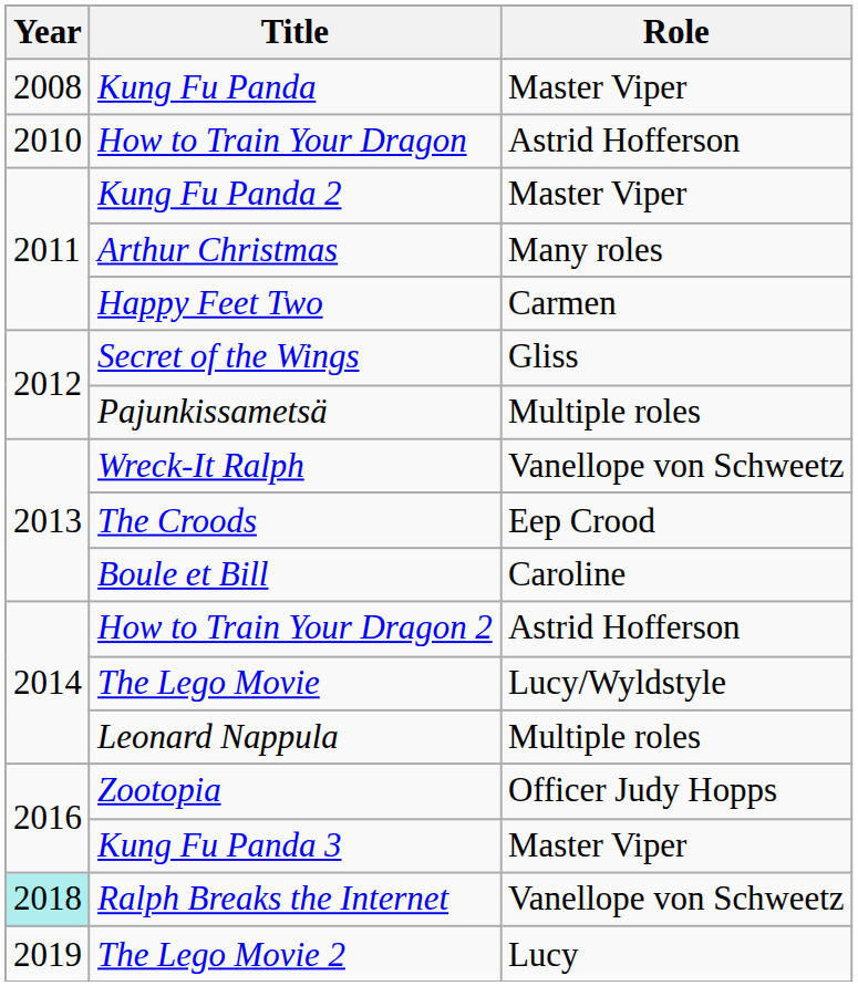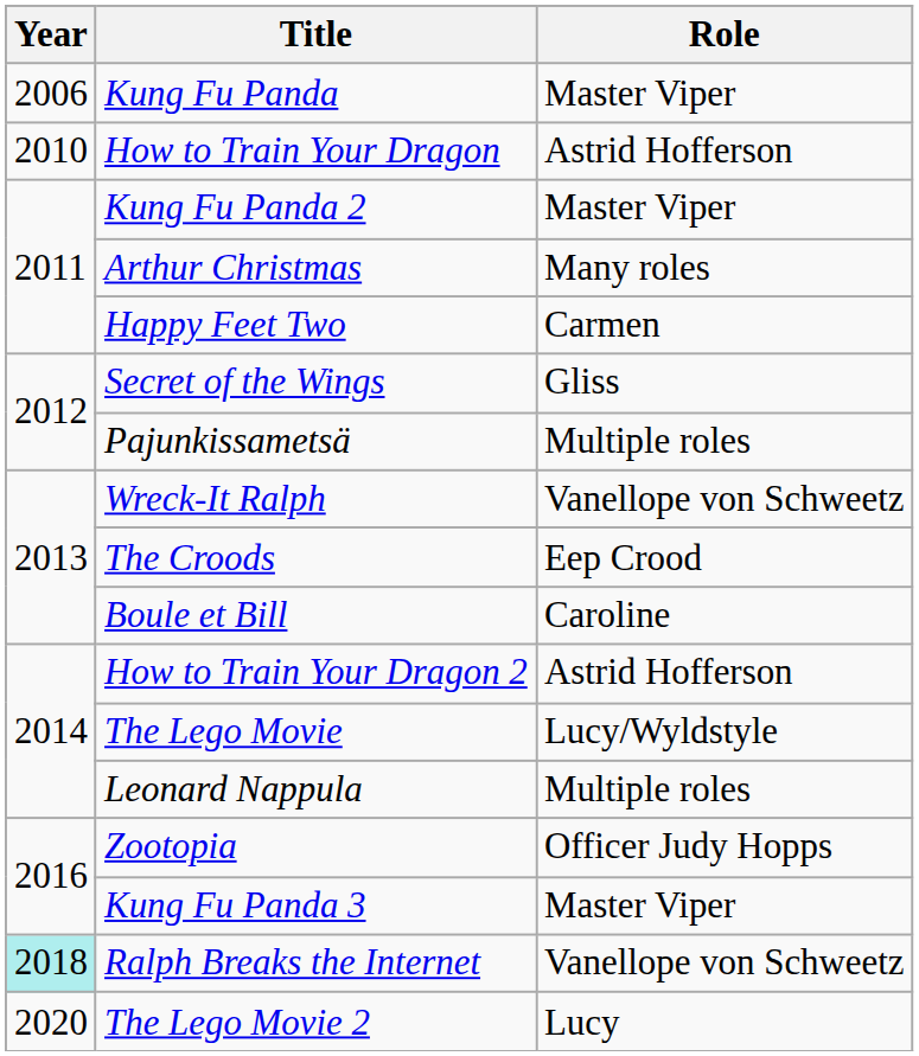 <table class="wikitable">
 <tr>
 <th>Year</th>
 <th>Title</th>
 <th>Role</th>
 </tr>
 <tr>
-<td>2008</td>
+<td>2006</td>
 <td><em><a href='#'>Kung Fu Panda</a></em></td>
 <td>Master Viper</td>
 </tr>
 <tr>
 <td>2010</td>
 <td><a href='#'><em>How to Train Your Dragon</em></a></td>
 <td>Astrid Hofferson</td>
 </tr>
 <tr>
 <td rowspan="3">2011</td>
 <td><em><a href='#'>Kung Fu Panda 2</a></em></td>
 <td>Master Viper</td>
 </tr>
 <tr>
 <td><em><a href='#'>Arthur Christmas</a></em></td>
 <td>Many roles</td>
 </tr>
 <tr>
 <td><em><a href='#'>Happy Feet Two</a></em></td>
 <td>Carmen</td>
 </tr>
 <tr>
 <td rowspan="2">2012</td>
 <td><em><a href='#'>Secret of the Wings</a></em></td>
 <td>Gliss</td>
 </tr>
 <tr>
 <td><em>Pajunkissametsä</em></td>
 <td>Multiple roles</td>
 </tr>
 <tr>
 <td rowspan="3">2013</td>
 <td><em><a href='#'>Wreck-It Ralph</a></em></td>
 <td>Vanellope von Schweetz</td>
 </tr>
 <tr>
 <td><em><a href='#'>The Croods</a></em></td>
 <td>Eep Crood</td>
 </tr>
 <tr>
 <td><em><a href='#'>Boule et Bill</a></em></td>
 <td>Caroline</td>
 </tr>
 <tr>
 <td rowspan="3">2014</td>
 <td><em><a href='#'>How to Train Your Dragon 2</a></em></td>
 <td>Astrid Hofferson</td>
 </tr>
 <tr>
 <td><em><a href='#'>The Lego Movie</a></em></td>
 <td>Lucy/Wyldstyle</td>
 </tr>
 <tr>
 <td><em>Leonard Nappula</em></td>
 <td>Multiple roles</td>
 </tr>
 <tr>
 <td rowspan="2">2016</td>
 <td><em><a href='#'>Zootopia</a></em></td>
 <td>Officer Judy Hopps</td>
 </tr>
 <tr>
 <td><em><a href='#'>Kung Fu Panda 3</a></em></td>
 <td>Master Viper</td>
 </tr>
 <tr>
 <td style="background: paleturquoise;">2018</td>
 <td><em><a href='#'>Ralph Breaks the Internet</a></em></td>
 <td>Vanellope von Schweetz</td>
 </tr>
 <tr>
-<td>2019</td>
+<td>2020</td>
 <td><em><a href='#'>The Lego Movie 2</a></em></td>
 <td>Lucy</td>
 </tr>
 </table>
